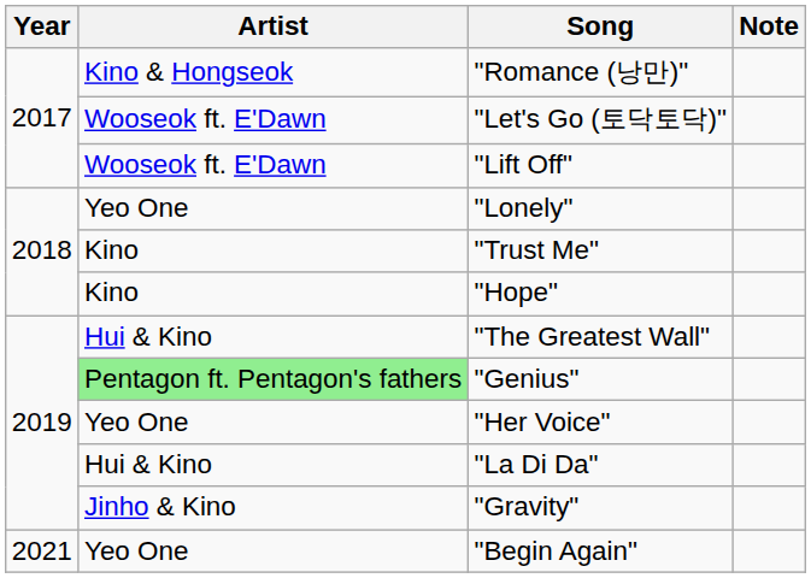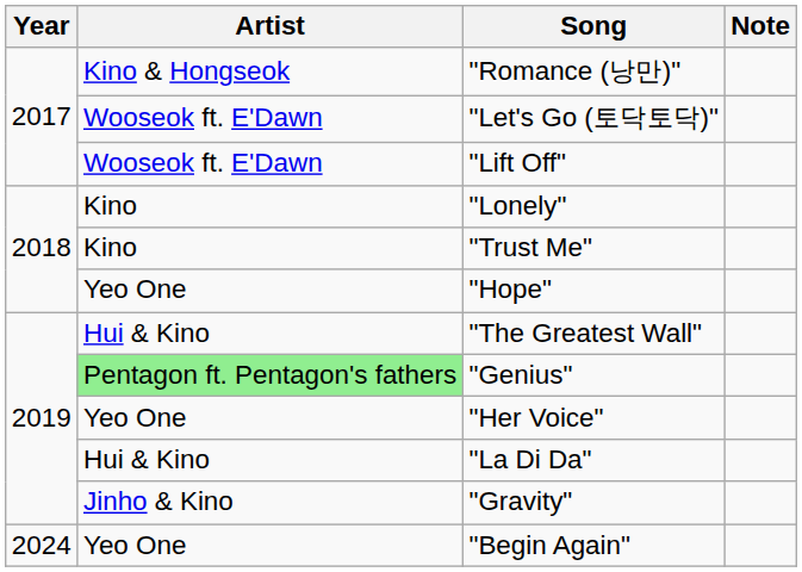 <table class="wikitable plainrowheaders">
 <tr>
 <th>Year</th>
 <th>Artist</th>
 <th>Song</th>
 <th>Note</th>
 </tr>
 <tr>
 <td rowspan="3">2017</td>
 <td><a href='#'>Kino</a>  & <a href='#'>Hongseok</a></td>
 <td>"Romance (낭만)"</td>
 <td></td>
 </tr>
 <tr>
 <td><a href='#'>Wooseok</a>  ft. <a href='#'>E'Dawn</a> </td>
 <td>"Let's Go (토닥토닥)"</td>
 <td></td>
 </tr>
 <tr>
 <td><a href='#'>Wooseok</a>  ft. <a href='#'>E'Dawn</a> </td>
 <td>"Lift Off"</td>
 <td></td>
 </tr>
 <tr>
 <td rowspan="3">2018</td>
-<td>Yeo One</td>
+<td>Kino</td>
 <td>"Lonely"</td>
 <td></td>
 </tr>
 <tr>
 <td>Kino</td>
 <td>"Trust Me"</td>
 <td></td>
 </tr>
 <tr>
-<td>Kino</td>
+<td>Yeo One</td>
 <td>"Hope"</td>
 <td></td>
 </tr>
 <tr>
 <td rowspan="5">2019</td>
 <td><a href='#'>Hui</a>  & Kino</td>
 <td>"The Greatest Wall"</td>
 <td></td>
 </tr>
 <tr>
 <td style="background: lightgreen;">Pentagon ft. Pentagon's fathers</td>
 <td>"Genius"</td>
 <td></td>
 </tr>
 <tr>
 <td>Yeo One</td>
 <td>"Her Voice"</td>
 <td></td>
 </tr>
 <tr>
 <td>Hui & Kino</td>
 <td>"La Di Da"</td>
 <td></td>
 </tr>
 <tr>
 <td><a href='#'>Jinho</a> & Kino</td>
 <td>"Gravity"</td>
 <td></td>
 </tr>
 <tr>
-<td>2021</td>
+<td>2024</td>
 <td>Yeo One</td>
 <td>"Begin Again"</td>
 <td></td>
 </tr>
 </table>
